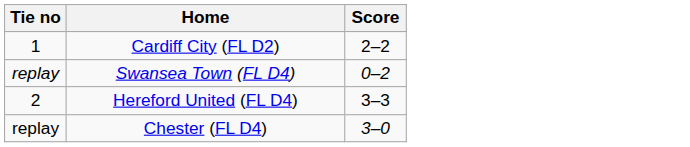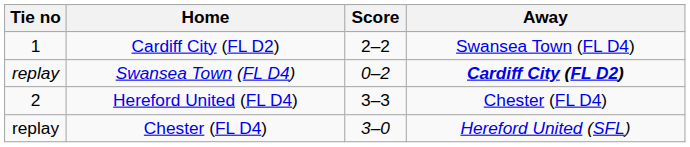 <table class="wikitable" style="text-align:center">
 <tr>
 <th width=50>Tie no</th>
 <th width=250>Home</th>
 <th width=50>Score</th>
+<th width=250>Away</th>
 </tr>
 <tr>
 <td>1</td>
 <td><a href='#'>Cardiff City</a> (<a href='#'>FL D2</a>)</td>
 <td>2–2</td>
+<td><a href='#'>Swansea Town</a> (<a href='#'>FL D4</a>)</td>
 </tr>
 <tr>
 <td><em>replay</em></td>
 <td><em><a href='#'>Swansea Town</a> (<a href='#'>FL D4</a>)</em></td>
 <td><em>0–2</em></td>
+<td><strong><em><a href='#'>Cardiff City</a><strong> (<a href='#'>FL D2</a>)<em></td>
 </tr>
 <tr>
 <td>2</td>
 <td><a href='#'>Hereford United</a> (<a href='#'>FL D4</a>)</td>
 <td>3–3</td>
+<td><a href='#'>Chester</a> (<a href='#'>FL D4</a>)</td>
 </tr>
 <tr>
 <td></em>replay<em></td>
 <td></em></strong><a href='#'>Chester</a></strong> (<a href='#'>FL D4</a>)</em></td>
 <td><em>3–0</em></td>
+<td><em><a href='#'>Hereford United</a> (<a href='#'>SFL</a>)</em></td>
 </tr>
 </table>
